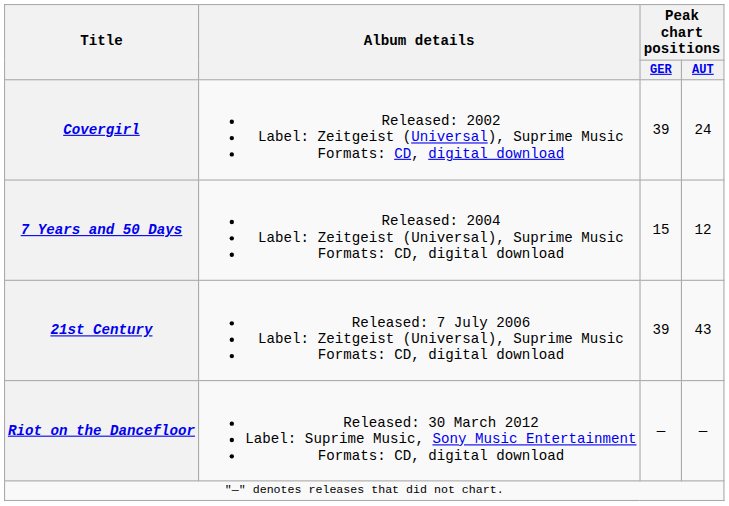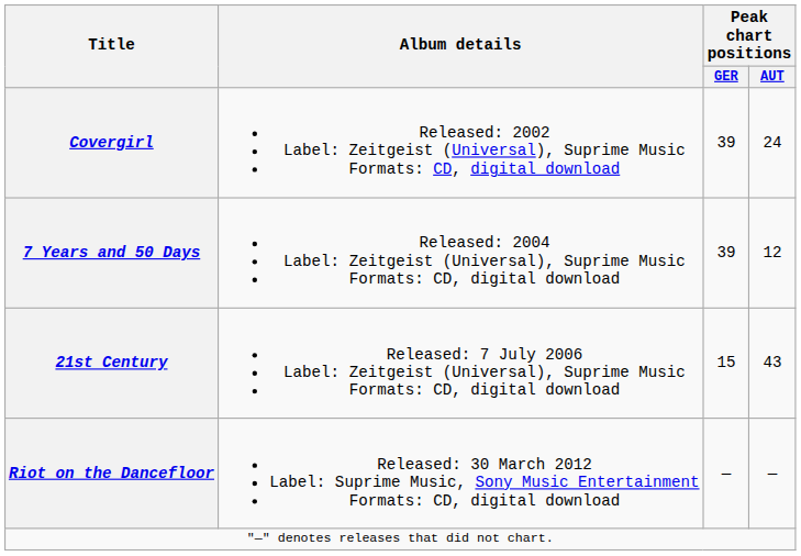 <table class="wikitable plainrowheaders" style="text-align:center;">
 <tr>
 <th scope="col" rowspan="2">Title</th>
 <th scope="col" rowspan="2">Album details</th>
 <th scope="col" colspan="2">Peak chart positions</th>
 </tr>
 <tr>
 <th scope="col" style="width:3em;font-size:85%;"><a href='#'>GER</a> <br></th>
 <th scope="col" style="width:3em;font-size:85%;"><a href='#'>AUT</a> <br></th>
 </tr>
 <tr>
 <th scope="row"><em><a href='#'>Covergirl</a></em></th>
 <td><br><ul><li>Released: 2002</li><li>Label: Zeitgeist (<a href='#'>Universal</a>), Suprime Music</li><li>Formats: <a href='#'>CD</a>, <a href='#'>digital download</a></li></ul></td>
 <td>39</td>
 <td>24</td>
 </tr>
 <tr>
 <th scope="row"><em><a href='#'>7 Years and 50 Days</a></em></th>
 <td><br><ul><li>Released: 2004</li><li>Label: Zeitgeist (Universal), Suprime Music</li><li>Formats: CD, digital download</li></ul></td>
-<td>15</td>
+<td>39</td>
 <td>12</td>
 </tr>
 <tr>
 <th scope="row"><em><a href='#'>21st Century</a></em></th>
 <td><br><ul><li>Released: 7 July 2006</li><li>Label: Zeitgeist (Universal), Suprime Music</li><li>Formats: CD, digital download</li></ul></td>
-<td>39</td>
+<td>15</td>
 <td>43</td>
 </tr>
 <tr>
 <th scope="row"><em><a href='#'>Riot on the Dancefloor</a></em></th>
 <td><br><ul><li>Released: 30 March 2012</li><li>Label: Suprime Music, <a href='#'>Sony Music Entertainment</a></li><li>Formats: CD, digital download</li></ul></td>
 <td>—</td>
 <td>—</td>
 </tr>
 <tr>
 <td colspan="15" style="font-size:8pt">"—" denotes releases that did not chart.</td>
 </tr>
 </table>
